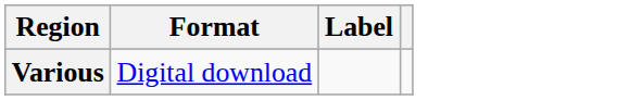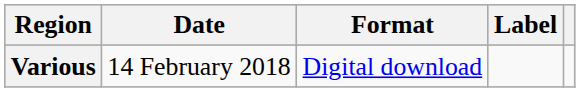 <table class="wikitable plainrowheaders" style="text-align:center">
 <tr>
 <th scope="col">Region</th>
+<th scope="col">Date</th>
 <th scope="col">Format</th>
 <th scope="col">Label</th>
 <th scope="col"></th>
 </tr>
 <tr>
 <th scope="row">Various</th>
+<td>14 February 2018</td>
 <td><a href='#'>Digital download</a></td>
 <td></td>
 <td></td>
 </tr>
 </table>
